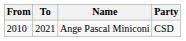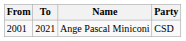 <table class="wikitable">
 <tr>
 <th>From</th>
 <th>To</th>
 <th>Name</th>
 <th>Party</th>
 </tr>
 <tr>
-<td>2010</td>
+<td>2001</td>
 <td>2021</td>
 <td>Ange Pascal Miniconi</td>
 <td>CSD</td>
 </tr>
 </table>
